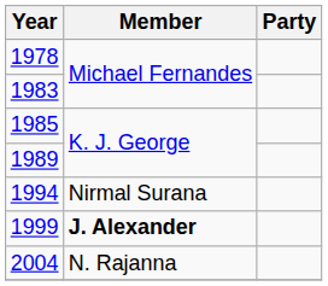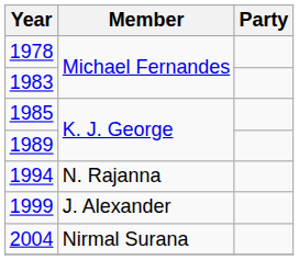 <table class="wikitable sortable">
 <tr>
 <th>Year</th>
 <th>Member</th>
 <th colspan="2">Party</th>
 </tr>
 <tr>
 <td><a href='#'>1978</a></td>
 <td rowspan=2><a href='#'>Michael Fernandes</a></td>
 <td></td>
 </tr>
 <tr>
 <td><a href='#'>1983</a></td>
 </tr>
 <tr>
 <td><a href='#'>1985</a></td>
 <td rowspan=2><a href='#'>K. J. George</a></td>
 <td></td>
 </tr>
 <tr>
 <td><a href='#'>1989</a></td>
 </tr>
 <tr>
 <td><a href='#'>1994</a></td>
-<td>Nirmal Surana</td>
+<td>N. Rajanna</td>
 <td></td>
 </tr>
 <tr>
 <td><a href='#'>1999</a></td>
-<td><strong>J. Alexander</strong></td>
+<td>J. Alexander</td>
 <td></td>
 </tr>
 <tr>
 <td><a href='#'>2004</a></td>
-<td>N. Rajanna</td>
+<td>Nirmal Surana</td>
 <td></td>
 </tr>
 <tr>
 </tr>
 </table>
